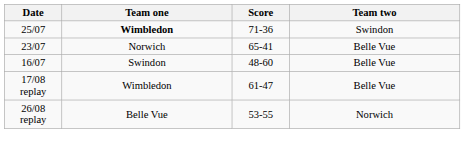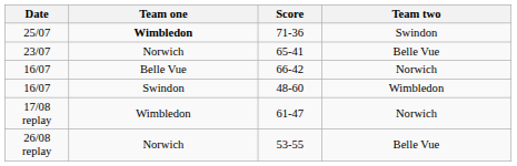 <table class="wikitable" style="text-align: center">
 <tr>
 <th width=80>Date</th>
 <th width=250>Team one</th>
 <th width=80>Score</th>
 <th width=250>Team two</th>
 </tr>
 <tr>
 <td>25/07</td>
 <td><strong>Wimbledon</strong></td>
 <td>71-36</td>
 <td>Swindon</td>
 </tr>
 <tr>
 <td>23/07</td>
 <td>Norwich</td>
 <td>65-41</td>
 <td>Belle Vue</td>
 </tr>
 <tr>
 <td>16/07</td>
+<td>Belle Vue</td>
+<td>66-42</td>
+<td>Norwich</td>
+</tr>
+<tr>
+<td>16/07</td>
 <td>Swindon</td>
 <td>48-60</td>
-<td>Belle Vue</td>
+<td>Wimbledon</td>
 </tr>
 <tr>
 <td>17/08<br>replay</td>
 <td>Wimbledon</td>
 <td>61-47</td>
-<td>Belle Vue</td>
+<td>Norwich</td>
 </tr>
 <tr>
 <td>26/08<br>replay</td>
+<td>Norwich</td>
+<td>53-55</td>
 <td>Belle Vue</td>
-<td>53-55</td>
-<td>Norwich</td>
 </tr>
 </table>
